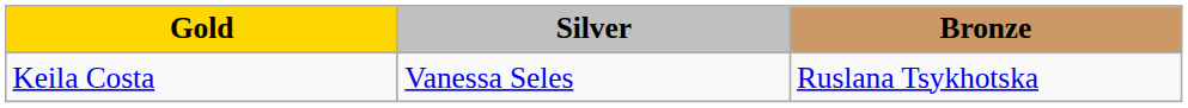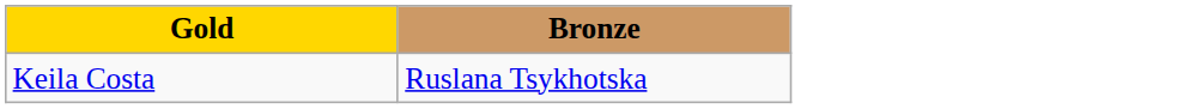 <table class="wikitable" style="text-align:left">
 <tr align="center">
 <td width=200 bgcolor=gold><strong>Gold</strong></td>
-<td width=200 bgcolor=silver><strong>Silver</strong></td>
 <td width=200 bgcolor=CC9966><strong>Bronze</strong></td>
 </tr>
 <tr>
 <td><a href='#'>Keila Costa</a><br><em></em></td>
-<td><a href='#'>Vanessa Seles</a><br><em></em></td>
 <td><a href='#'>Ruslana Tsykhotska</a><br><em></em></td>
 </tr>
 </table>
